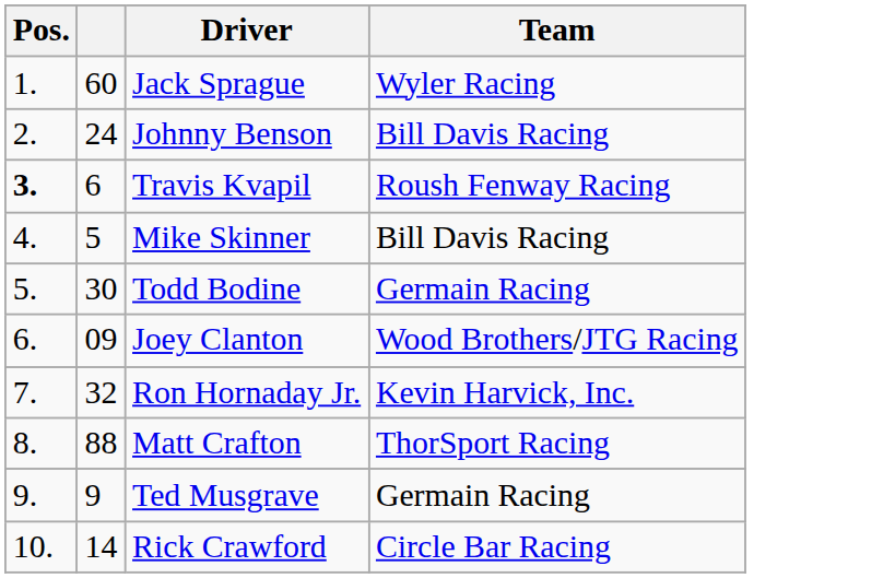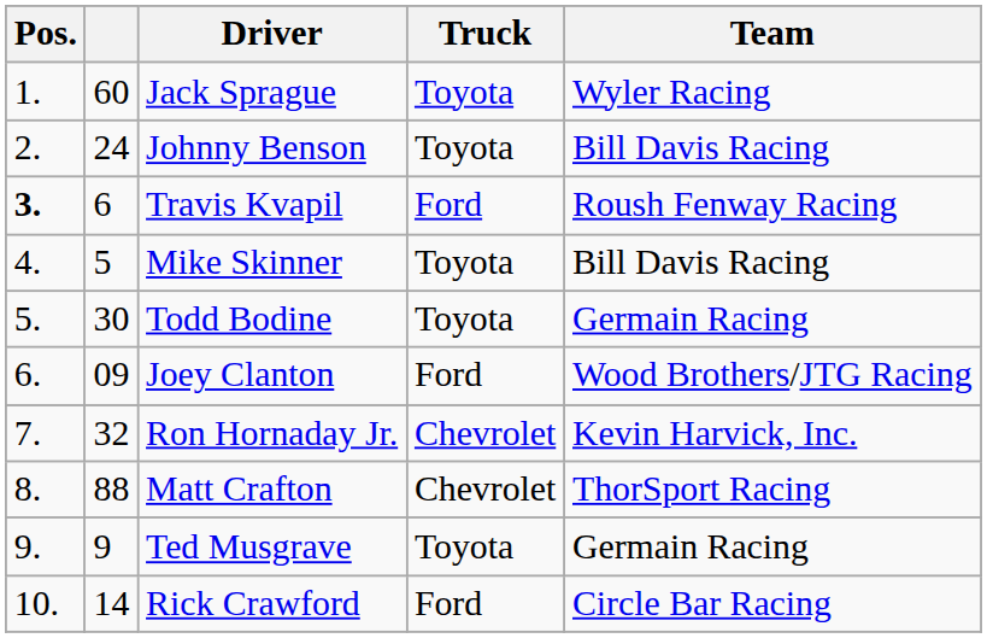 <table class="wikitable">
 <tr>
 <th>Pos.</th>
 <th></th>
 <th>Driver</th>
+<th>Truck</th>
 <th>Team</th>
 </tr>
 <tr>
 <td>1.</td>
 <td>60</td>
 <td><a href='#'>Jack Sprague</a></td>
+<td><a href='#'>Toyota</a></td>
 <td><a href='#'>Wyler Racing</a></td>
 </tr>
 <tr>
 <td>2.</td>
 <td>24</td>
 <td><a href='#'>Johnny Benson</a></td>
+<td>Toyota</td>
 <td><a href='#'>Bill Davis Racing</a></td>
 </tr>
 <tr>
 <td><strong>3.</strong></td>
 <td>6</td>
 <td><a href='#'>Travis Kvapil</a></td>
+<td><a href='#'>Ford</a></td>
 <td><a href='#'>Roush Fenway Racing</a></td>
 </tr>
 <tr>
 <td>4.</td>
 <td>5</td>
 <td><a href='#'>Mike Skinner</a></td>
+<td>Toyota</td>
 <td>Bill Davis Racing</td>
 </tr>
 <tr>
 <td>5.</td>
 <td>30</td>
 <td><a href='#'>Todd Bodine</a></td>
+<td>Toyota</td>
 <td><a href='#'>Germain Racing</a></td>
 </tr>
 <tr>
 <td>6.</td>
 <td>09</td>
 <td><a href='#'>Joey Clanton</a></td>
+<td>Ford</td>
 <td><a href='#'>Wood Brothers</a>/<a href='#'>JTG Racing</a></td>
 </tr>
 <tr>
 <td>7.</td>
 <td>32</td>
 <td><a href='#'>Ron Hornaday Jr.</a></td>
+<td><a href='#'>Chevrolet</a></td>
 <td><a href='#'>Kevin Harvick, Inc.</a></td>
 </tr>
 <tr>
 <td>8.</td>
 <td>88</td>
 <td><a href='#'>Matt Crafton</a></td>
+<td>Chevrolet</td>
 <td><a href='#'>ThorSport Racing</a></td>
 </tr>
 <tr>
 <td>9.</td>
 <td>9</td>
 <td><a href='#'>Ted Musgrave</a></td>
+<td>Toyota</td>
 <td>Germain Racing</td>
 </tr>
 <tr>
 <td>10.</td>
 <td>14</td>
 <td><a href='#'>Rick Crawford</a></td>
+<td>Ford</td>
 <td><a href='#'>Circle Bar Racing</a></td>
 </tr>
 </table>
